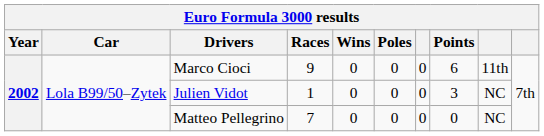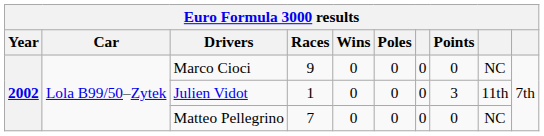 <table class="wikitable" style="font-size:95%">
 <tr>
 <th colspan=10><a href='#'>Euro Formula 3000</a> results</th>
 </tr>
 <tr>
 <th>Year</th>
 <th>Car</th>
 <th>Drivers</th>
 <th>Races</th>
 <th>Wins</th>
 <th>Poles</th>
 <th></th>
 <th>Points</th>
 <th></th>
 <th></th>
 </tr>
 <tr align=center>
 <th rowspan=3><a href='#'>2002</a></th>
 <td rowspan=3><a href='#'>Lola B99/50</a>–<a href='#'>Zytek</a></td>
 <td align=left> Marco Cioci</td>
 <td>9</td>
 <td>0</td>
 <td>0</td>
 <td>0</td>
-<td>6</td>
-<td>11th</td>
+<td>0</td>
+<td>NC</td>
 <td rowspan=3>7th</td>
 </tr>
 <tr align=center>
 <td align=left> <a href='#'>Julien Vidot</a></td>
 <td>1</td>
 <td>0</td>
 <td>0</td>
 <td>0</td>
 <td>3</td>
-<td>NC</td>
+<td>11th</td>
 </tr>
 <tr align=center>
 <td align=left> Matteo Pellegrino</td>
 <td>7</td>
 <td>0</td>
 <td>0</td>
 <td>0</td>
 <td>0</td>
 <td>NC</td>
 </tr>
 </table>
